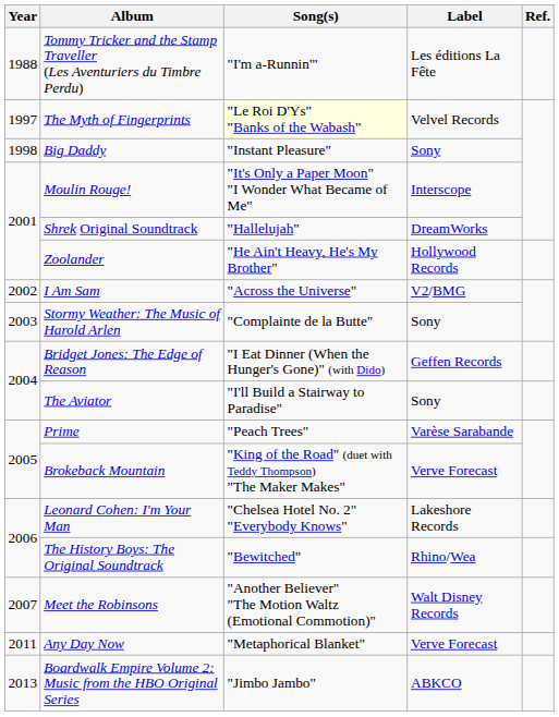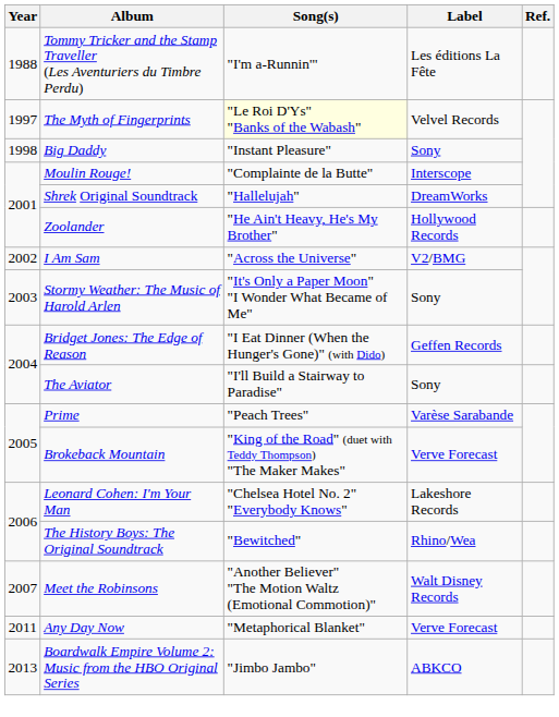 <table class="wikitable">
 <tr>
 <th width="10">Year</th>
 <th width="300">Album</th>
 <th width="290">Song(s)</th>
 <th width="150">Label</th>
 <th width="10">Ref.</th>
 </tr>
 <tr>
 <td align="center">1988</td>
 <td><em><a href='#'>Tommy Tricker and the Stamp Traveller</a></em> <br>(<em>Les Aventuriers du Timbre Perdu</em>)</td>
 <td>"I'm a-Runnin'"</td>
 <td>Les éditions La Fête</td>
 <td align="center"></td>
 </tr>
 <tr>
 <td align="center">1997</td>
 <td><em><a href='#'>The Myth of Fingerprints</a></em></td>
 <td style="background: lightyellow;">"Le Roi D'Ys" <br>"<a href='#'>Banks of the Wabash</a>"</td>
 <td>Velvel Records</td>
 <td align="center" rowspan=4></td>
 </tr>
 <tr>
 <td align="center">1998</td>
 <td><em><a href='#'>Big Daddy</a></em></td>
 <td>"Instant Pleasure"</td>
 <td><a href='#'>Sony</a></td>
 </tr>
 <tr>
 <td align="center" rowspan=3>2001</td>
 <td><em><a href='#'>Moulin Rouge!</a></em></td>
-<td>"<a href='#'>It's Only a Paper Moon</a>"<br>"I Wonder What Became of Me"</td>
+<td>"Complainte de la Butte"</td>
 <td><a href='#'>Interscope</a></td>
 </tr>
 <tr>
 <td><em><a href='#'>Shrek</a></em> <a href='#'>Original Soundtrack</a></td>
 <td>"<a href='#'>Hallelujah</a>"</td>
 <td><a href='#'>DreamWorks</a></td>
 </tr>
 <tr>
 <td><em><a href='#'>Zoolander</a></em></td>
 <td>"<a href='#'>He Ain't Heavy, He's My Brother</a>"</td>
 <td><a href='#'>Hollywood Records</a></td>
 <td align="center"></td>
 </tr>
 <tr>
 <td align="center">2002</td>
 <td><em><a href='#'>I Am Sam</a></em></td>
 <td>"<a href='#'>Across the Universe</a>"</td>
 <td><a href='#'>V2</a>/<a href='#'>BMG</a></td>
 <td align="center" rowspan=2></td>
 </tr>
 <tr>
 <td align="center">2003</td>
 <td><em><a href='#'>Stormy Weather: The Music of Harold Arlen</a></em></td>
-<td>"Complainte de la Butte"</td>
+<td>"<a href='#'>It's Only a Paper Moon</a>"<br>"I Wonder What Became of Me"</td>
 <td>Sony</td>
 </tr>
 <tr>
 <td align="center" rowspan=2>2004</td>
 <td><em><a href='#'>Bridget Jones: The Edge of Reason</a></em></td>
 <td>"I Eat Dinner (When the Hunger's Gone)" <small>(with <a href='#'>Dido</a>)</small></td>
 <td><a href='#'>Geffen Records</a></td>
 <td align="center"></td>
 </tr>
 <tr>
 <td><em><a href='#'>The Aviator</a></em></td>
 <td>"I'll Build a Stairway to Paradise"</td>
 <td>Sony</td>
 <td align="center"></td>
 </tr>
 <tr>
 <td align="center" rowspan=2>2005</td>
 <td><em><a href='#'>Prime</a></em></td>
 <td>"Peach Trees"</td>
 <td><a href='#'>Varèse Sarabande</a></td>
 <td align="center" rowspan=2></td>
 </tr>
 <tr>
 <td><em><a href='#'>Brokeback Mountain</a></em></td>
 <td>"<a href='#'>King of the Road</a>" <small>(duet with <a href='#'>Teddy Thompson</a>)</small><br>"The Maker Makes"</td>
 <td><a href='#'>Verve Forecast</a></td>
 </tr>
 <tr>
 <td align="center" rowspan=2>2006</td>
 <td><em><a href='#'>Leonard Cohen: I'm Your Man</a></em></td>
 <td>"Chelsea Hotel No. 2"<br>"<a href='#'>Everybody Knows</a>"</td>
 <td>Lakeshore Records</td>
 <td align="center"></td>
 </tr>
 <tr>
 <td><em><a href='#'>The History Boys: The Original Soundtrack</a></em></td>
 <td>"<a href='#'>Bewitched</a>"</td>
 <td><a href='#'>Rhino</a>/<a href='#'>Wea</a></td>
 <td align="center"></td>
 </tr>
 <tr>
 <td align="center">2007</td>
 <td><em><a href='#'>Meet the Robinsons</a></em></td>
 <td>"Another Believer"<br>"The Motion Waltz (Emotional Commotion)"</td>
 <td><a href='#'>Walt Disney Records</a></td>
 <td align="center"></td>
 </tr>
 <tr>
 <td align="center">2011</td>
 <td><em><a href='#'>Any Day Now</a></em></td>
 <td>"Metaphorical Blanket"</td>
 <td><a href='#'>Verve Forecast</a></td>
 <td align="center"></td>
 </tr>
 <tr>
 <td align="center">2013</td>
 <td><em><a href='#'>Boardwalk Empire Volume 2: Music from the HBO Original Series</a></em></td>
 <td>"Jimbo Jambo"</td>
 <td><a href='#'>ABKCO</a></td>
 <td align="center"></td>
 </tr>
 </table>
